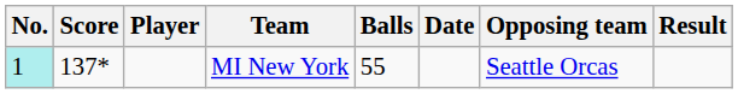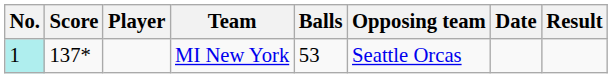 <table class="wikitable sortable" style="font-size:95%">
 <tr>
 <th>No.</th>
 <th>Score</th>
 <th>Player</th>
 <th>Team</th>
 <th>Balls</th>
+<th>Opposing team</th>
 <th>Date</th>
-<th>Opposing team</th>
 <th>Result</th>
 </tr>
 <tr>
 <td style="background: paleturquoise;">1</td>
 <td> 137*</td>
 <td></td>
 <td><a href='#'>MI New York</a></td>
-<td>55</td>
+<td>53</td>
+<td><a href='#'>Seattle Orcas</a></td>
 <td></td>
-<td><a href='#'>Seattle Orcas</a></td>
 <td></td>
 </tr>
 </table>
